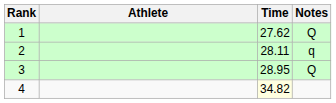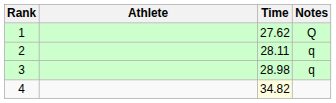 <table class="wikitable" style="text-align:center">
 <tr>
 <th>Rank</th>
 <th Style="width:18em">Athlete</th>
 <th>Time</th>
 <th>Notes</th>
 </tr>
 <tr style="background:#cfc">
 <td>1</td>
 <td style="text-align:left"></td>
 <td>27.62</td>
 <td>Q</td>
 </tr>
 <tr style="background:#cfc">
 <td>2</td>
 <td style="text-align:left"></td>
 <td>28.11</td>
 <td>q</td>
 </tr>
 <tr style="background:#cfc">
 <td>3</td>
 <td style="text-align:left"></td>
-<td>28.95</td>
-<td>Q</td>
+<td>28.98</td>
+<td>q</td>
 </tr>
 <tr>
 <td>4</td>
 <td style="text-align:left"></td>
 <td style="background: lightyellow;">34.82</td>
 <td></td>
 </tr>
 </table>
